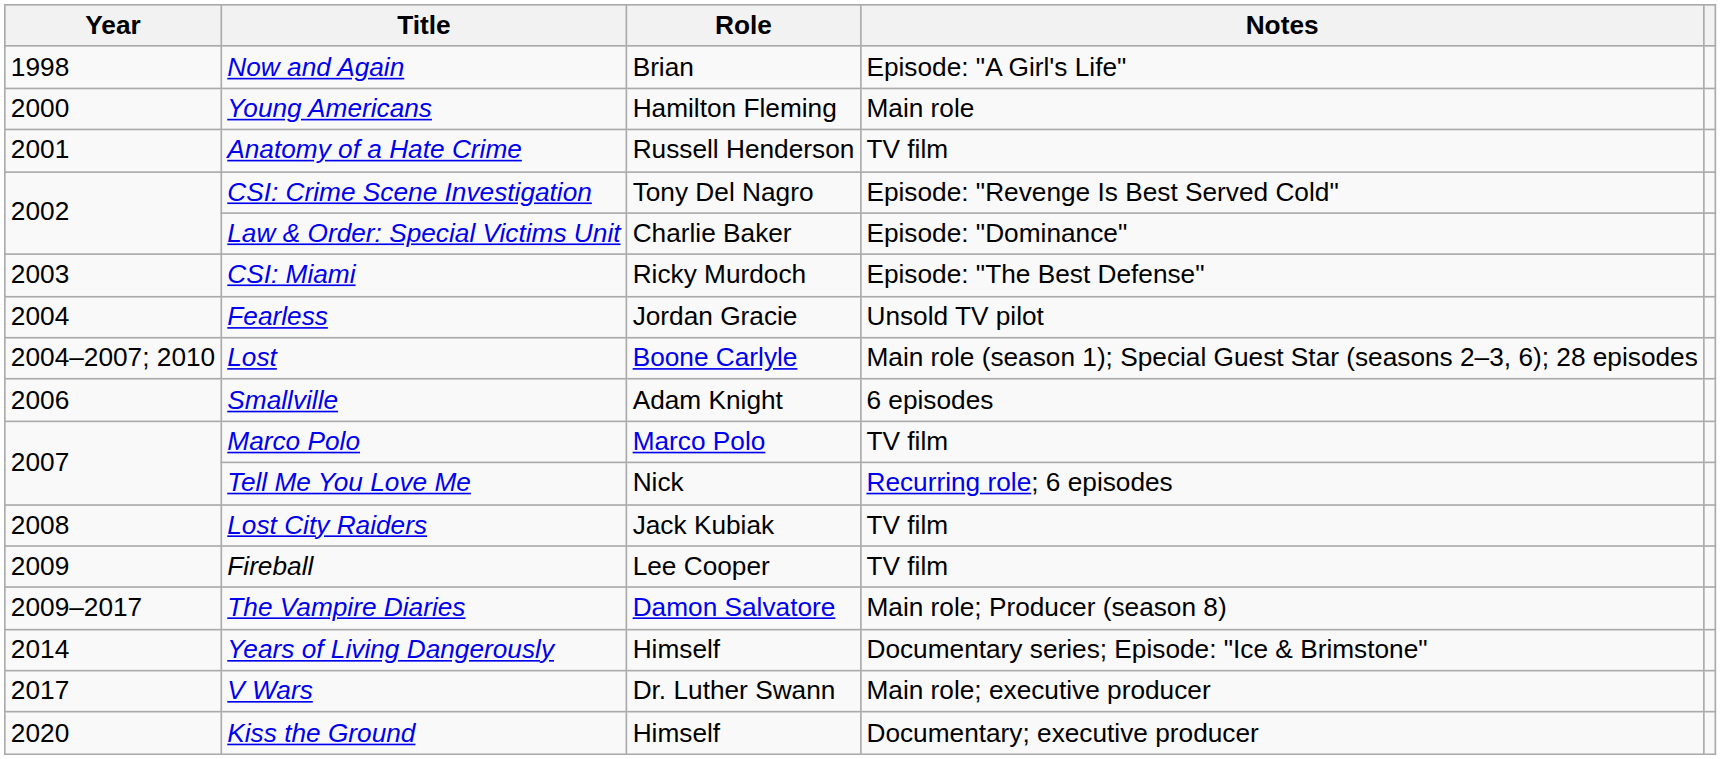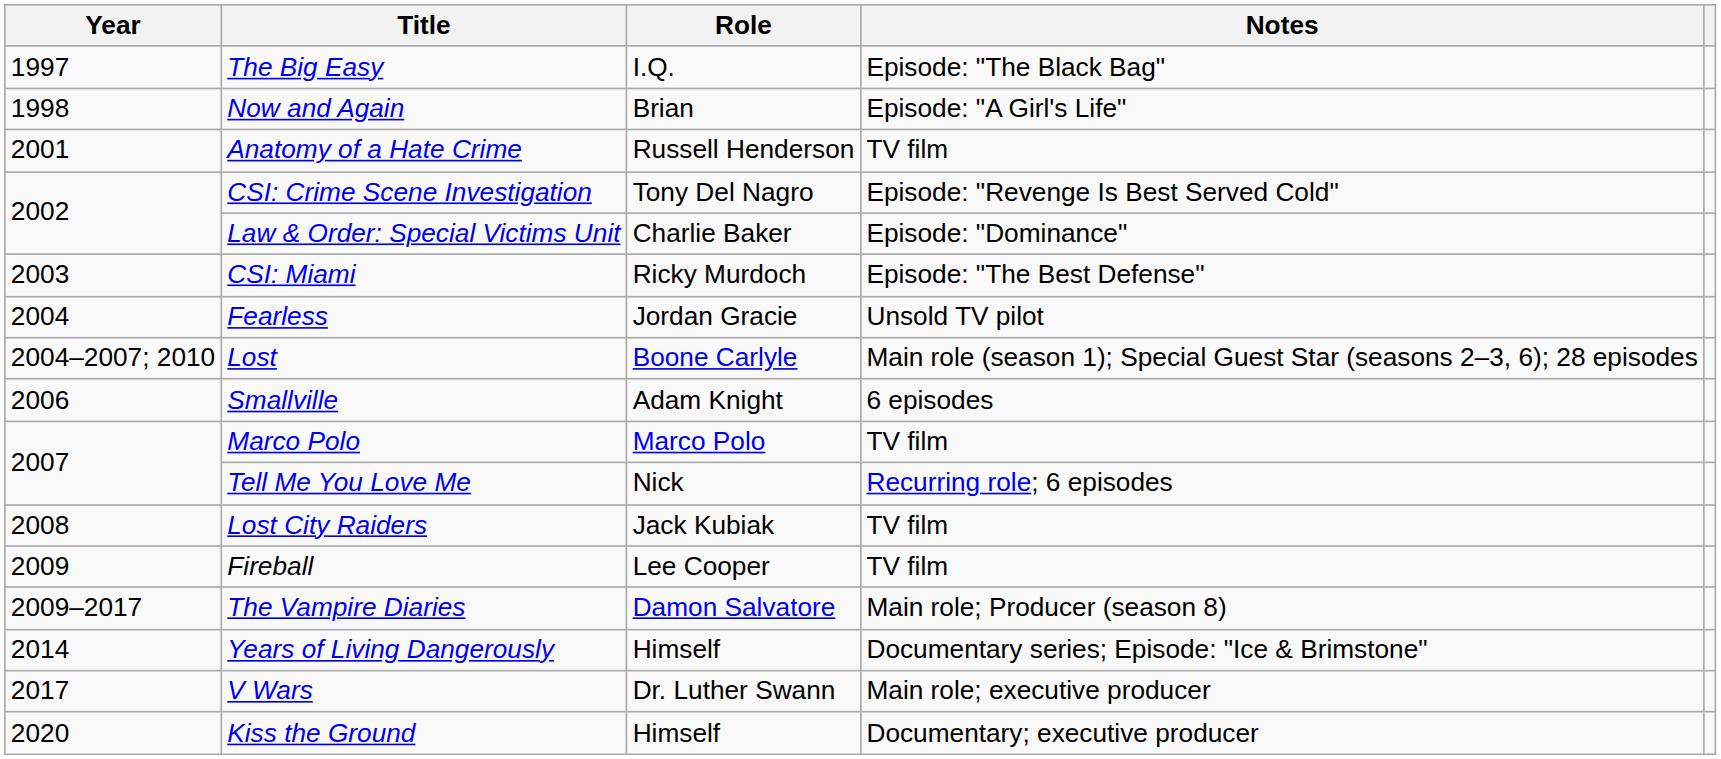 <table class="wikitable sortable">
 <tr>
 <th>Year</th>
 <th>Title</th>
 <th>Role</th>
 <th class="unsortable">Notes</th>
 <th class="unsortable"></th>
 </tr>
 <tr>
+<td>1997</td>
+<td><em><a href='#'>The Big Easy</a></em></td>
+<td>I.Q.</td>
+<td>Episode: "The Black Bag"</td>
+<td></td>
+</tr>
+<tr>
 <td>1998</td>
 <td><em><a href='#'>Now and Again</a></em></td>
 <td>Brian</td>
 <td>Episode: "A Girl's Life"</td>
-<td></td>
-</tr>
-<tr>
-<td>2000</td>
-<td><em><a href='#'>Young Americans</a></em></td>
-<td>Hamilton Fleming</td>
-<td>Main role</td>
 <td></td>
 </tr>
 <tr>
 <td>2001</td>
 <td><em><a href='#'>Anatomy of a Hate Crime</a></em></td>
 <td>Russell Henderson</td>
 <td>TV film</td>
 <td></td>
 </tr>
 <tr>
 <td rowspan="2">2002</td>
 <td><em><a href='#'>CSI: Crime Scene Investigation</a></em></td>
 <td>Tony Del Nagro</td>
 <td>Episode: "Revenge Is Best Served Cold"</td>
 <td></td>
 </tr>
 <tr>
 <td><em><a href='#'>Law & Order: Special Victims Unit</a></em></td>
 <td>Charlie Baker</td>
 <td>Episode: "Dominance"</td>
 <td></td>
 </tr>
 <tr>
 <td>2003</td>
 <td><em><a href='#'>CSI: Miami</a></em></td>
 <td>Ricky Murdoch</td>
 <td>Episode: "The Best Defense"</td>
 <td></td>
 </tr>
 <tr>
 <td>2004</td>
 <td><em><a href='#'>Fearless</a></em></td>
 <td>Jordan Gracie</td>
 <td>Unsold TV pilot</td>
 <td></td>
 </tr>
 <tr>
 <td>2004–2007; 2010</td>
 <td><em><a href='#'>Lost</a></em></td>
 <td><a href='#'>Boone Carlyle</a></td>
 <td>Main role (season 1); Special Guest Star (seasons 2–3, 6); 28 episodes</td>
 <td></td>
 </tr>
 <tr>
 <td>2006</td>
 <td><em><a href='#'>Smallville</a></em></td>
 <td>Adam Knight</td>
 <td>6 episodes</td>
 <td></td>
 </tr>
 <tr>
 <td rowspan="2">2007</td>
 <td><em><a href='#'>Marco Polo</a></em></td>
 <td><a href='#'>Marco Polo</a></td>
 <td>TV film</td>
 <td></td>
 </tr>
 <tr>
 <td><em><a href='#'>Tell Me You Love Me</a></em></td>
 <td>Nick</td>
 <td><a href='#'>Recurring role</a>; 6 episodes</td>
 <td></td>
 </tr>
 <tr>
 <td>2008</td>
 <td><em><a href='#'>Lost City Raiders</a></em></td>
 <td>Jack Kubiak</td>
 <td>TV film</td>
 <td></td>
 </tr>
 <tr>
 <td>2009</td>
 <td><em>Fireball</em></td>
 <td>Lee Cooper</td>
 <td>TV film</td>
 <td></td>
 </tr>
 <tr>
 <td>2009–2017</td>
 <td><em><a href='#'>The Vampire Diaries</a></em></td>
 <td><a href='#'>Damon Salvatore</a></td>
 <td>Main role; Producer (season 8)</td>
 <td></td>
 </tr>
 <tr>
 <td>2014</td>
 <td><em><a href='#'>Years of Living Dangerously</a></em></td>
 <td>Himself</td>
 <td>Documentary series; Episode: "Ice & Brimstone"</td>
 <td></td>
 </tr>
 <tr>
 <td>2017</td>
 <td><em><a href='#'>V Wars</a></em></td>
 <td>Dr. Luther Swann</td>
 <td>Main role; executive producer</td>
 <td></td>
 </tr>
 <tr>
 <td>2020</td>
 <td><em><a href='#'>Kiss the Ground</a></em></td>
 <td>Himself</td>
 <td>Documentary; executive producer</td>
 <td></td>
 </tr>
 </table>
